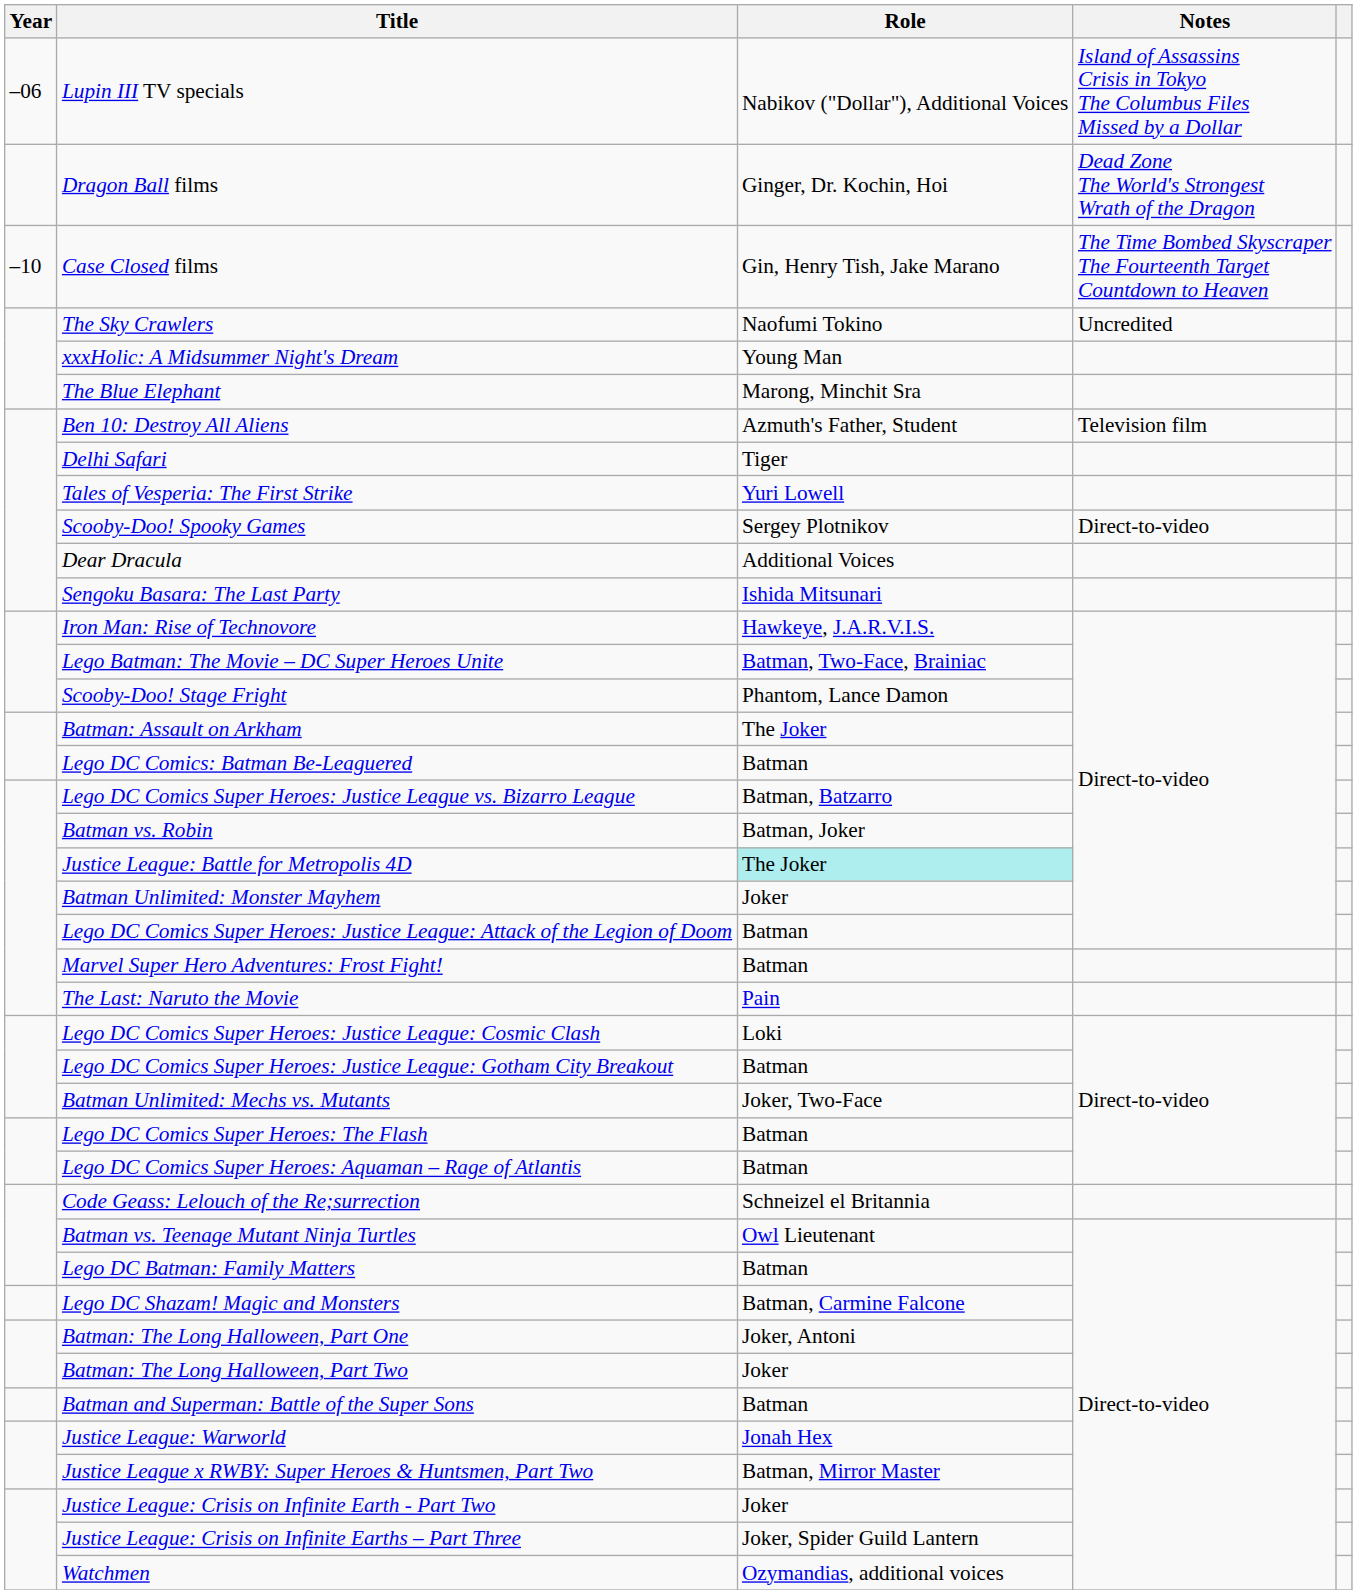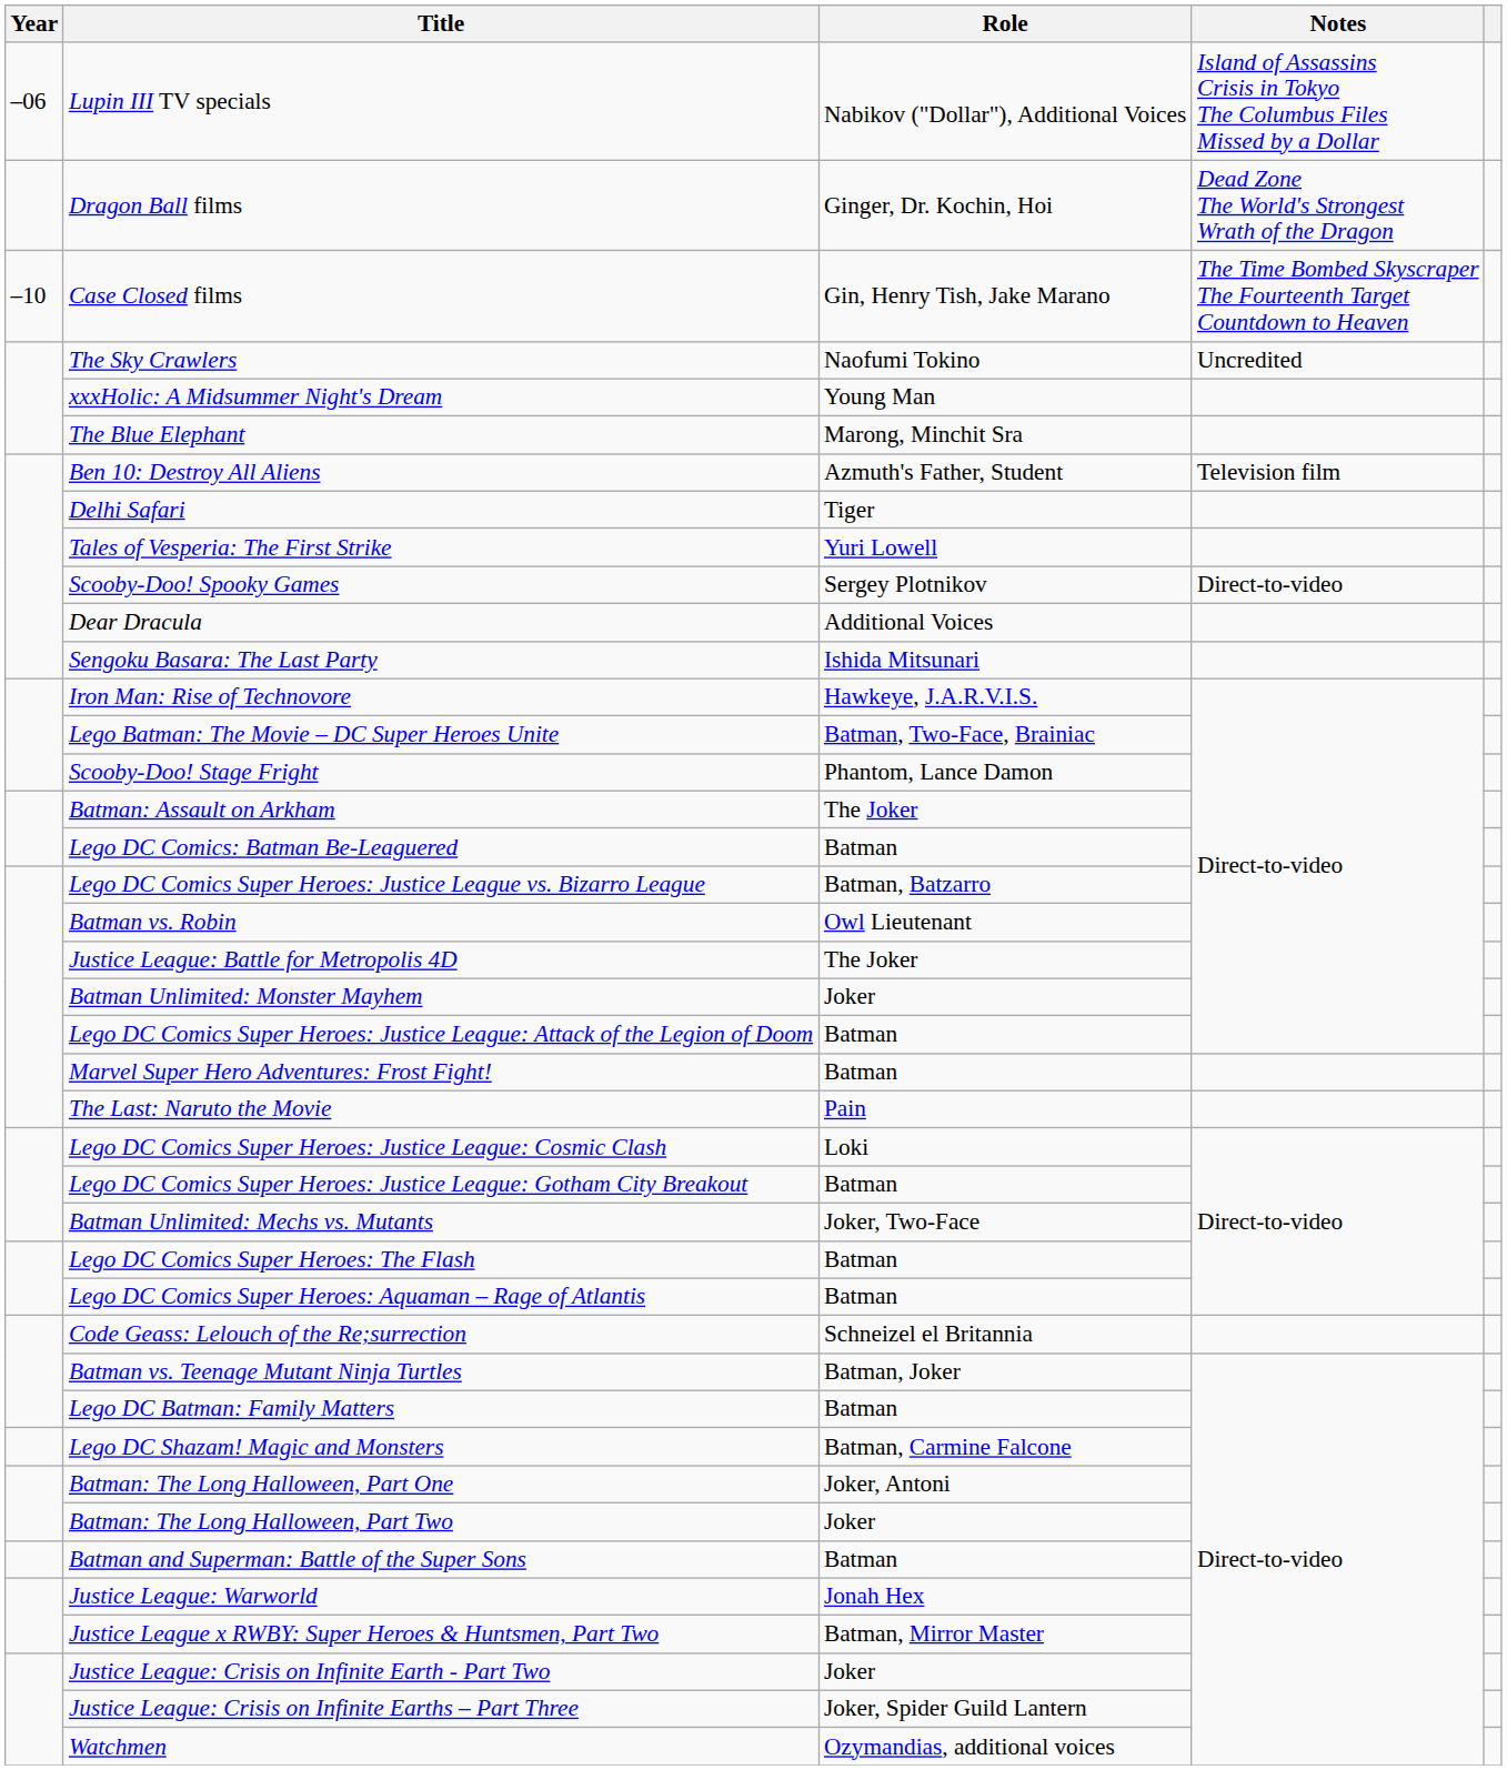 <table class="wikitable sortable plainrowheaders">
 <tr>
 <th>Year </th>
 <th>Title</th>
 <th>Role </th>
 <th class="unsortable">Notes </th>
 <th class="unsortable"></th>
 </tr>
 <tr>
 <td>–06</td>
 <td><em><a href='#'>Lupin III</a></em> TV specials</td>
 <td><br>Nabikov ("Dollar"), Additional Voices</td>
 <td><em><a href='#'>Island of Assassins</a></em><br><em><a href='#'>Crisis in Tokyo</a></em><br><em><a href='#'>The Columbus Files</a></em><br><em><a href='#'>Missed by a Dollar</a></em></td>
 <td> </td>
 </tr>
 <tr>
 <td></td>
 <td><em><a href='#'>Dragon Ball</a></em> films</td>
 <td>Ginger, Dr. Kochin, Hoi</td>
 <td><em><a href='#'>Dead Zone</a></em><br><em><a href='#'>The World's Strongest</a></em><br><em><a href='#'>Wrath of the Dragon</a></em></td>
 <td></td>
 </tr>
 <tr>
 <td>–10</td>
 <td><em><a href='#'>Case Closed</a></em> films</td>
 <td>Gin, Henry Tish, Jake Marano</td>
 <td><em><a href='#'>The Time Bombed Skyscraper</a></em><br><em><a href='#'>The Fourteenth Target</a></em><br><em><a href='#'>Countdown to Heaven</a></em></td>
 <td></td>
 </tr>
 <tr>
 <td rowspan="3"></td>
 <td><em><a href='#'>The Sky Crawlers</a></em></td>
 <td>Naofumi Tokino</td>
 <td>Uncredited</td>
 <td> </td>
 </tr>
 <tr>
 <td><em><a href='#'>xxxHolic: A Midsummer Night's Dream</a></em></td>
 <td>Young Man</td>
 <td> </td>
 <td> </td>
 </tr>
 <tr>
 <td><em><a href='#'>The Blue Elephant</a></em></td>
 <td>Marong, Minchit Sra</td>
 <td> </td>
 <td></td>
 </tr>
 <tr>
 <td rowspan="6"></td>
 <td><em><a href='#'>Ben 10: Destroy All Aliens</a></em></td>
 <td>Azmuth's Father, Student</td>
 <td>Television film</td>
 <td></td>
 </tr>
 <tr>
 <td><em><a href='#'>Delhi Safari</a></em></td>
 <td>Tiger</td>
 <td> </td>
 <td></td>
 </tr>
 <tr>
 <td><em><a href='#'>Tales of Vesperia: The First Strike</a></em></td>
 <td><a href='#'>Yuri Lowell</a></td>
 <td></td>
 <td></td>
 </tr>
 <tr>
 <td><em><a href='#'>Scooby-Doo! Spooky Games</a></em></td>
 <td>Sergey Plotnikov</td>
 <td>Direct-to-video</td>
 <td></td>
 </tr>
 <tr>
 <td><em>Dear Dracula</em></td>
 <td>Additional Voices</td>
 <td> </td>
 <td></td>
 </tr>
 <tr>
 <td><em><a href='#'>Sengoku Basara: The Last Party</a></em></td>
 <td><a href='#'>Ishida Mitsunari</a></td>
 <td> </td>
 <td></td>
 </tr>
 <tr>
 <td rowspan="3"></td>
 <td><em><a href='#'>Iron Man: Rise of Technovore</a></em></td>
 <td><a href='#'>Hawkeye</a>, <a href='#'>J.A.R.V.I.S.</a></td>
 <td rowspan="10">Direct-to-video</td>
 <td></td>
 </tr>
 <tr>
 <td><em><a href='#'>Lego Batman: The Movie – DC Super Heroes Unite</a></em></td>
 <td><a href='#'>Batman</a>, <a href='#'>Two-Face</a>, <a href='#'>Brainiac</a></td>
 <td></td>
 </tr>
 <tr>
 <td><em><a href='#'>Scooby-Doo! Stage Fright</a></em></td>
 <td>Phantom, Lance Damon</td>
 <td></td>
 </tr>
 <tr>
 <td rowspan="2"></td>
 <td><em><a href='#'>Batman: Assault on Arkham</a></em></td>
 <td>The <a href='#'>Joker</a></td>
 <td></td>
 </tr>
 <tr>
 <td><em><a href='#'>Lego DC Comics: Batman Be-Leaguered</a></em></td>
 <td>Batman</td>
 <td></td>
 </tr>
 <tr>
 <td rowspan="7"></td>
 <td><em><a href='#'>Lego DC Comics Super Heroes: Justice League vs. Bizarro League</a></em></td>
 <td>Batman, <a href='#'>Batzarro</a></td>
 <td></td>
 </tr>
 <tr>
 <td><em><a href='#'>Batman vs. Robin</a></em></td>
-<td>Batman, Joker</td>
+<td><a href='#'>Owl</a> Lieutenant</td>
 <td></td>
 </tr>
 <tr>
 <td><em><a href='#'>Justice League: Battle for Metropolis 4D</a></em></td>
-<td style="background: paleturquoise;">The Joker</td>
+<td>The Joker</td>
 <td></td>
 </tr>
 <tr>
 <td><em><a href='#'>Batman Unlimited: Monster Mayhem</a></em></td>
 <td>Joker</td>
 <td></td>
 </tr>
 <tr>
 <td><em><a href='#'>Lego DC Comics Super Heroes: Justice League: Attack of the Legion of Doom</a></em></td>
 <td>Batman</td>
 <td></td>
 </tr>
 <tr>
 <td><em><a href='#'>Marvel Super Hero Adventures: Frost Fight!</a></em></td>
 <td>Batman</td>
 <td></td>
 <td></td>
 </tr>
 <tr>
 <td><em><a href='#'>The Last: Naruto the Movie</a></em></td>
 <td><a href='#'>Pain</a></td>
 <td></td>
 <td></td>
 </tr>
 <tr>
 <td rowspan="3"></td>
 <td><em><a href='#'>Lego DC Comics Super Heroes: Justice League: Cosmic Clash</a></em></td>
 <td>Loki</td>
 <td rowspan="5">Direct-to-video</td>
 <td></td>
 </tr>
 <tr>
 <td><em><a href='#'>Lego DC Comics Super Heroes: Justice League: Gotham City Breakout</a></em></td>
 <td>Batman</td>
 <td></td>
 </tr>
 <tr>
 <td><em><a href='#'>Batman Unlimited: Mechs vs. Mutants</a></em></td>
 <td>Joker, Two-Face</td>
 <td></td>
 </tr>
 <tr>
 <td rowspan="2"></td>
 <td><em><a href='#'>Lego DC Comics Super Heroes: The Flash</a></em></td>
 <td>Batman</td>
 <td></td>
 </tr>
 <tr>
 <td><em><a href='#'>Lego DC Comics Super Heroes: Aquaman – Rage of Atlantis</a></em></td>
 <td>Batman</td>
 <td></td>
 </tr>
 <tr>
 <td rowspan="3"></td>
 <td><em><a href='#'>Code Geass: Lelouch of the Re;surrection</a></em></td>
 <td>Schneizel el Britannia</td>
 <td> </td>
 <td></td>
 </tr>
 <tr>
 <td><em><a href='#'>Batman vs. Teenage Mutant Ninja Turtles</a></em></td>
-<td><a href='#'>Owl</a> Lieutenant</td>
+<td>Batman, Joker</td>
 <td rowspan="11">Direct-to-video</td>
 <td></td>
 </tr>
 <tr>
 <td><em><a href='#'>Lego DC Batman: Family Matters</a></em></td>
 <td>Batman</td>
 <td></td>
 </tr>
 <tr>
 <td></td>
 <td><em><a href='#'>Lego DC Shazam! Magic and Monsters</a></em></td>
 <td>Batman, <a href='#'>Carmine Falcone</a></td>
 <td></td>
 </tr>
 <tr>
 <td rowspan="2"></td>
 <td><em><a href='#'>Batman: The Long Halloween, Part One</a></em></td>
 <td>Joker, Antoni</td>
 <td></td>
 </tr>
 <tr>
 <td><em><a href='#'>Batman: The Long Halloween, Part Two</a></em></td>
 <td>Joker</td>
 <td></td>
 </tr>
 <tr>
 <td></td>
 <td><em><a href='#'>Batman and Superman: Battle of the Super Sons</a></em></td>
 <td>Batman</td>
 <td></td>
 </tr>
 <tr>
 <td rowspan="2"></td>
 <td><em><a href='#'>Justice League: Warworld</a></em></td>
 <td><a href='#'>Jonah Hex</a></td>
 <td></td>
 </tr>
 <tr>
 <td><em><a href='#'>Justice League x RWBY: Super Heroes & Huntsmen, Part Two</a></em></td>
 <td>Batman, <a href='#'>Mirror Master</a></td>
 <td></td>
 </tr>
 <tr>
 <td rowspan="3"></td>
 <td><em><a href='#'>Justice League: Crisis on Infinite Earth - Part Two</a></em></td>
 <td>Joker</td>
 <td></td>
 </tr>
 <tr>
 <td><em><a href='#'>Justice League: Crisis on Infinite Earths – Part Three</a></em></td>
 <td>Joker, Spider Guild Lantern</td>
 <td></td>
 </tr>
 <tr>
 <td><em><a href='#'>Watchmen</a></em></td>
 <td><a href='#'>Ozymandias</a>, additional voices</td>
 <td></td>
 </tr>
 </table>
